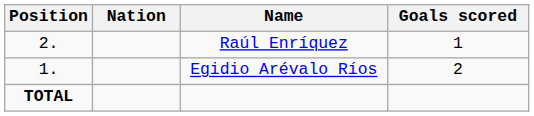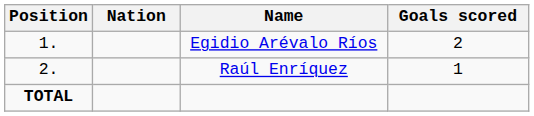 <table class="wikitable" style="font-size: 95%; text-align: center;">
 <tr>
 <th width=60>Position</th>
 <th width=60>Nation</th>
 <th width=150>Name</th>
 <th width=100>Goals scored</th>
 </tr>
 <tr>
+<td>1.</td>
+<td></td>
+<td><a href='#'>Egidio Arévalo Ríos</a></td>
+<td>2</td>
+</tr>
+<tr>
 <td>2.</td>
 <td></td>
 <td><a href='#'>Raúl Enríquez</a></td>
 <td>1</td>
-</tr>
-<tr>
-<td>1.</td>
-<td></td>
-<td><a href='#'>Egidio Arévalo Ríos</a></td>
-<td>2</td>
 </tr>
 <tr>
 <td><strong>TOTAL</strong></td>
 <td></td>
 <td></td>
 <td></td>
 </tr>
 </table>
